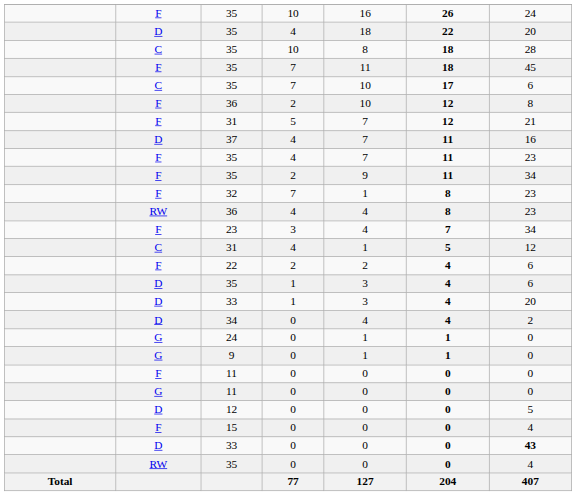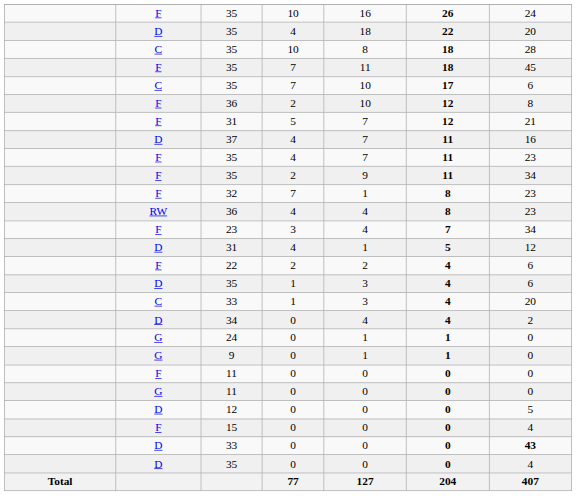 <table class="wikitable sortable" width=800>
 <tr align="center">
 </tr>
 <tr align="center" bgcolor="">
 <td></td>
 <td><a href='#'>F</a></td>
 <td>35</td>
 <td>10</td>
 <td>16</td>
 <td><strong>26</strong></td>
 <td>24</td>
 </tr>
 <tr align="center" bgcolor="f0f0f0">
 <td></td>
 <td><a href='#'>D</a></td>
 <td>35</td>
 <td>4</td>
 <td>18</td>
 <td><strong>22</strong></td>
 <td>20</td>
 </tr>
 <tr align="center" bgcolor="">
 <td></td>
 <td><a href='#'>C</a></td>
 <td>35</td>
 <td>10</td>
 <td>8</td>
 <td><strong>18</strong></td>
 <td>28</td>
 </tr>
 <tr align="center" bgcolor="f0f0f0">
 <td></td>
 <td><a href='#'>F</a></td>
 <td>35</td>
 <td>7</td>
 <td>11</td>
 <td><strong>18</strong></td>
 <td>45</td>
 </tr>
 <tr align="center" bgcolor="">
 <td></td>
 <td><a href='#'>C</a></td>
 <td>35</td>
 <td>7</td>
 <td>10</td>
 <td><strong>17</strong></td>
 <td>6</td>
 </tr>
 <tr align="center" bgcolor="f0f0f0">
 <td></td>
 <td><a href='#'>F</a></td>
 <td>36</td>
 <td>2</td>
 <td>10</td>
 <td><strong>12</strong></td>
 <td>8</td>
 </tr>
 <tr align="center" bgcolor="">
 <td></td>
 <td><a href='#'>F</a></td>
 <td>31</td>
 <td>5</td>
 <td>7</td>
 <td><strong>12</strong></td>
 <td>21</td>
 </tr>
 <tr align="center" bgcolor="f0f0f0">
 <td></td>
 <td><a href='#'>D</a></td>
 <td>37</td>
 <td>4</td>
 <td>7</td>
 <td><strong>11</strong></td>
 <td>16</td>
 </tr>
 <tr align="center" bgcolor="">
 <td></td>
 <td><a href='#'>F</a></td>
 <td>35</td>
 <td>4</td>
 <td>7</td>
 <td><strong>11</strong></td>
 <td>23</td>
 </tr>
 <tr align="center" bgcolor="f0f0f0">
 <td></td>
 <td><a href='#'>F</a></td>
 <td>35</td>
 <td>2</td>
 <td>9</td>
 <td><strong>11</strong></td>
 <td>34</td>
 </tr>
 <tr align="center" bgcolor="">
 <td></td>
 <td><a href='#'>F</a></td>
 <td>32</td>
 <td>7</td>
 <td>1</td>
 <td><strong>8</strong></td>
 <td>23</td>
 </tr>
 <tr align="center" bgcolor="f0f0f0">
 <td></td>
 <td><a href='#'>RW</a></td>
 <td>36</td>
 <td>4</td>
 <td>4</td>
 <td><strong>8</strong></td>
 <td>23</td>
 </tr>
 <tr align="center" bgcolor="">
 <td></td>
 <td><a href='#'>F</a></td>
 <td>23</td>
 <td>3</td>
 <td>4</td>
 <td><strong>7</strong></td>
 <td>34</td>
 </tr>
 <tr align="center" bgcolor="f0f0f0">
 <td></td>
-<td><a href='#'>C</a></td>
+<td><a href='#'>D</a></td>
 <td>31</td>
 <td>4</td>
 <td>1</td>
 <td><strong>5</strong></td>
 <td>12</td>
 </tr>
 <tr align="center" bgcolor="">
 <td></td>
 <td><a href='#'>F</a></td>
 <td>22</td>
 <td>2</td>
 <td>2</td>
 <td><strong>4</strong></td>
 <td>6</td>
 </tr>
 <tr align="center" bgcolor="f0f0f0">
 <td></td>
 <td><a href='#'>D</a></td>
 <td>35</td>
 <td>1</td>
 <td>3</td>
 <td><strong>4</strong></td>
 <td>6</td>
 </tr>
 <tr align="center" bgcolor="">
 <td></td>
-<td><a href='#'>D</a></td>
+<td><a href='#'>C</a></td>
 <td>33</td>
 <td>1</td>
 <td>3</td>
 <td><strong>4</strong></td>
 <td>20</td>
 </tr>
 <tr align="center" bgcolor="f0f0f0">
 <td></td>
 <td><a href='#'>D</a></td>
 <td>34</td>
 <td>0</td>
 <td>4</td>
 <td><strong>4</strong></td>
 <td>2</td>
 </tr>
 <tr align="center" bgcolor="">
 <td></td>
 <td><a href='#'>G</a></td>
 <td>24</td>
 <td>0</td>
 <td>1</td>
 <td><strong>1</strong></td>
 <td>0</td>
 </tr>
 <tr align="center" bgcolor="f0f0f0">
 <td></td>
 <td><a href='#'>G</a></td>
 <td>9</td>
 <td>0</td>
 <td>1</td>
 <td><strong>1</strong></td>
 <td>0</td>
 </tr>
 <tr align="center" bgcolor="">
 <td></td>
 <td><a href='#'>F</a></td>
 <td>11</td>
 <td>0</td>
 <td>0</td>
 <td><strong>0</strong></td>
 <td>0</td>
 </tr>
 <tr align="center" bgcolor="f0f0f0">
 <td></td>
 <td><a href='#'>G</a></td>
 <td>11</td>
 <td>0</td>
 <td>0</td>
 <td><strong>0</strong></td>
 <td>0</td>
 </tr>
 <tr align="center" bgcolor="">
 <td></td>
 <td><a href='#'>D</a></td>
 <td>12</td>
 <td>0</td>
 <td>0</td>
 <td><strong>0</strong></td>
 <td>5</td>
 </tr>
 <tr align="center" bgcolor="f0f0f0">
 <td></td>
 <td><a href='#'>F</a></td>
 <td>15</td>
 <td>0</td>
 <td>0</td>
 <td><strong>0</strong></td>
 <td>4</td>
 </tr>
 <tr align="center" bgcolor="">
 <td></td>
 <td><a href='#'>D</a></td>
 <td>33</td>
 <td>0</td>
 <td>0</td>
 <td><strong>0</strong></td>
 <td><strong>43</strong></td>
 </tr>
 <tr align="center" bgcolor="f0f0f0">
 <td></td>
-<td><a href='#'>RW</a></td>
+<td><a href='#'>D</a></td>
 <td>35</td>
 <td>0</td>
 <td>0</td>
 <td><strong>0</strong></td>
 <td>4</td>
 </tr>
 <tr>
 <th>Total</th>
 <th></th>
 <th></th>
 <th>77</th>
 <th>127</th>
 <th>204</th>
 <th>407</th>
 </tr>
 </table>
